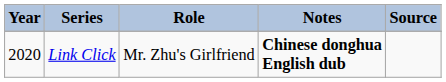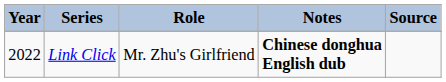 <table class="wikitable sortable plainrowheaders" style="width=95%;  font-size: 95%;">
 <tr>
 <th style="background:#b0c4de;">Year </th>
 <th style="background:#b0c4de;">Series</th>
 <th style="background:#b0c4de;">Role </th>
 <th style="background:#b0c4de;" class="unsortable">Notes </th>
 <th style="background:#b0c4de;" class="unsortable">Source</th>
 </tr>
 <tr>
 </tr>
 <tr>
-<td>2020</td>
+<td>2022</td>
 <td><em><a href='#'>Link Click</a></em></td>
 <td>Mr. Zhu's Girlfriend</td>
 <td><strong>Chinese donghua<br>English dub</strong></td>
 <td></td>
 </tr>
 </table>
